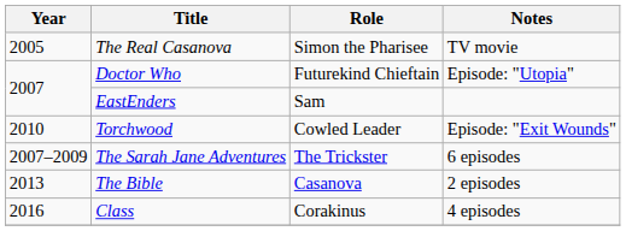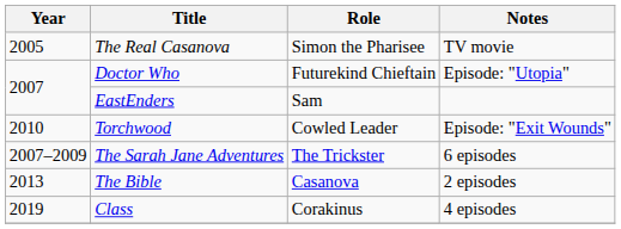 <table class="wikitable">
 <tr>
 <th>Year</th>
 <th>Title</th>
 <th>Role</th>
 <th>Notes</th>
 </tr>
 <tr>
 <td>2005</td>
 <td><em>The Real Casanova</em></td>
 <td>Simon the Pharisee</td>
 <td>TV movie</td>
 </tr>
 <tr>
 <td rowspan="2">2007</td>
 <td><em><a href='#'>Doctor Who</a></em></td>
 <td>Futurekind Chieftain</td>
 <td>Episode: "<a href='#'>Utopia</a>"</td>
 </tr>
 <tr>
 <td><em><a href='#'>EastEnders</a></em></td>
 <td>Sam</td>
 <td></td>
 </tr>
 <tr>
 <td>2010</td>
 <td><em><a href='#'>Torchwood</a></em></td>
 <td>Cowled Leader</td>
 <td>Episode: "<a href='#'>Exit Wounds</a>"</td>
 </tr>
 <tr>
 <td>2007–2009</td>
 <td><em><a href='#'>The Sarah Jane Adventures</a></em></td>
 <td><a href='#'>The Trickster</a></td>
 <td>6 episodes</td>
 </tr>
 <tr>
 <td>2013</td>
 <td><em><a href='#'>The Bible</a></em></td>
 <td><a href='#'>Casanova</a></td>
 <td>2 episodes</td>
 </tr>
 <tr>
-<td>2016</td>
+<td>2019</td>
 <td><em><a href='#'>Class</a></em></td>
 <td>Corakinus</td>
 <td>4 episodes</td>
 </tr>
 <tr>
 </tr>
 </table>
